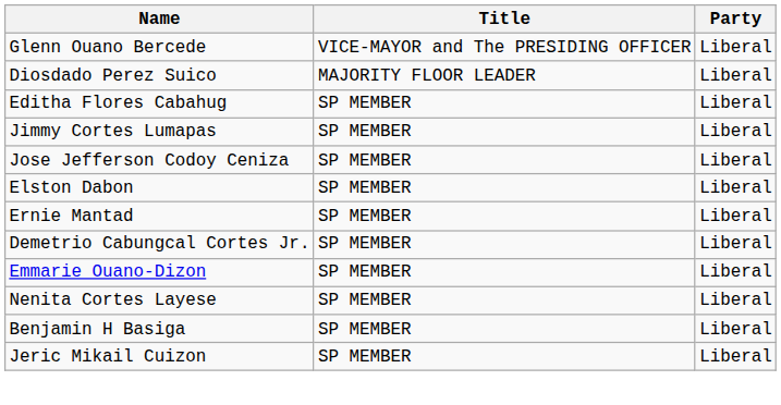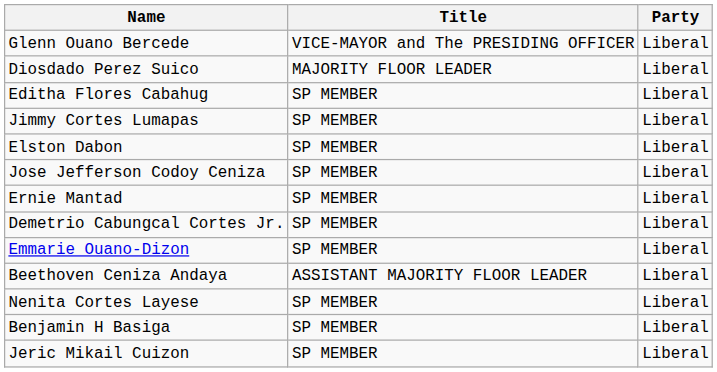 <table class="wikitable" border="1">
 <tr>
 <th>Name</th>
 <th>Title</th>
 <th>Party</th>
 </tr>
 <tr>
 <td>Glenn Ouano Bercede</td>
 <td>VICE-MAYOR and The PRESIDING OFFICER</td>
 <td>Liberal</td>
 </tr>
 <tr>
 <td>Diosdado Perez Suico</td>
 <td>MAJORITY FLOOR LEADER</td>
 <td>Liberal</td>
 </tr>
 <tr>
 <td>Editha Flores Cabahug</td>
 <td>SP MEMBER</td>
 <td>Liberal</td>
 </tr>
 <tr>
 <td>Jimmy Cortes Lumapas</td>
 <td>SP MEMBER</td>
 <td>Liberal</td>
 </tr>
 <tr>
-<td>Jose Jefferson Codoy Ceniza</td>
+<td>Elston Dabon</td>
 <td>SP MEMBER</td>
 <td>Liberal</td>
 </tr>
 <tr>
-<td>Elston Dabon</td>
+<td>Jose Jefferson Codoy Ceniza</td>
 <td>SP MEMBER</td>
 <td>Liberal</td>
 </tr>
 <tr>
 <td>Ernie Mantad</td>
 <td>SP MEMBER</td>
 <td>Liberal</td>
 </tr>
 <tr>
 <td>Demetrio Cabungcal Cortes Jr.</td>
 <td>SP MEMBER</td>
 <td>Liberal</td>
 </tr>
 <tr>
 <td><a href='#'>Emmarie Ouano-Dizon</a></td>
 <td>SP MEMBER</td>
 <td>Liberal</td>
 </tr>
 <tr>
+<td>Beethoven Ceniza Andaya</td>
+<td>ASSISTANT MAJORITY FLOOR LEADER</td>
+<td>Liberal</td>
+</tr>
+<tr>
 <td>Nenita Cortes Layese</td>
 <td>SP MEMBER</td>
 <td>Liberal</td>
 </tr>
 <tr>
 <td>Benjamin H Basiga</td>
 <td>SP MEMBER</td>
 <td>Liberal</td>
 </tr>
 <tr>
 <td>Jeric Mikail Cuizon</td>
 <td>SP MEMBER</td>
 <td>Liberal</td>
 </tr>
 </table>
